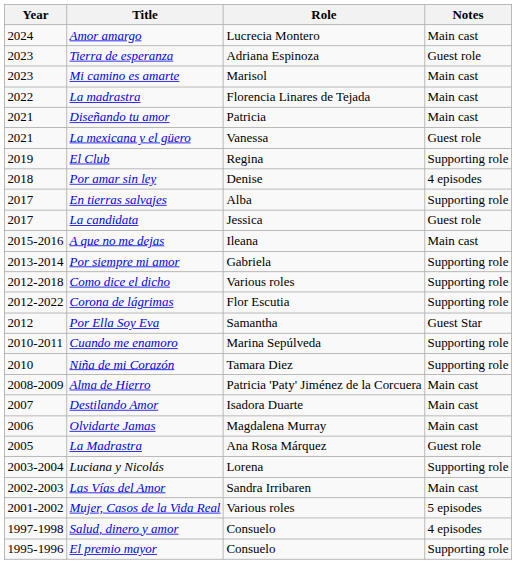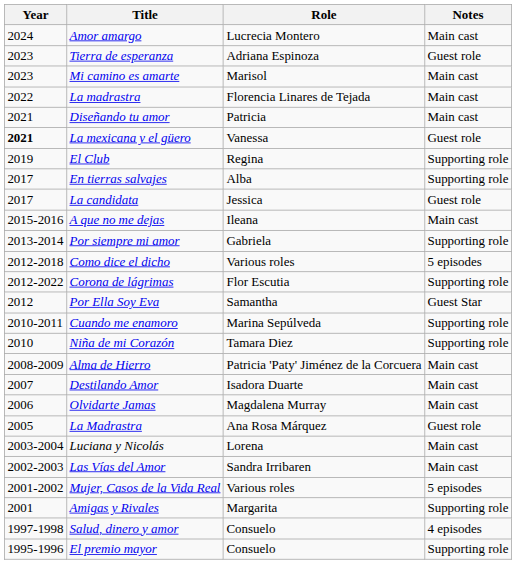 <table class="wikitable">
 <tr>
 <th>Year</th>
 <th>Title</th>
 <th>Role</th>
 <th>Notes</th>
 </tr>
 <tr>
 <td>2024</td>
 <td><em><a href='#'>Amor amargo</a></em></td>
 <td>Lucrecia Montero</td>
 <td>Main cast</td>
 </tr>
 <tr>
 <td>2023</td>
 <td><em><a href='#'>Tierra de esperanza</a></em></td>
 <td>Adriana Espinoza</td>
 <td>Guest role</td>
 </tr>
 <tr>
 <td>2023</td>
 <td><em><a href='#'>Mi camino es amarte</a></em></td>
 <td>Marisol</td>
 <td>Main cast</td>
 </tr>
 <tr>
 <td>2022</td>
 <td><em><a href='#'>La madrastra</a></em></td>
 <td>Florencia Linares de Tejada</td>
 <td>Main cast</td>
 </tr>
 <tr>
 <td>2021</td>
 <td><em><a href='#'>Diseñando tu amor</a></em></td>
 <td>Patricia</td>
 <td>Main cast</td>
 </tr>
 <tr>
-<td>2021</td>
+<td><strong>2021</strong></td>
 <td><em><a href='#'>La mexicana y el güero</a></em></td>
 <td>Vanessa</td>
 <td>Guest role</td>
 </tr>
 <tr>
 <td>2019</td>
 <td><em><a href='#'>El Club</a></em></td>
 <td>Regina</td>
 <td>Supporting role</td>
-</tr>
-<tr>
-<td>2018</td>
-<td><em><a href='#'>Por amar sin ley</a></em></td>
-<td>Denise</td>
-<td>4 episodes</td>
 </tr>
 <tr>
 <td>2017</td>
 <td><em><a href='#'>En tierras salvajes</a></em></td>
 <td>Alba</td>
 <td>Supporting role</td>
 </tr>
 <tr>
 <td>2017</td>
 <td><em><a href='#'>La candidata</a></em></td>
 <td>Jessica</td>
 <td>Guest role</td>
 </tr>
 <tr>
 <td>2015-2016</td>
 <td><em><a href='#'>A que no me dejas</a></em></td>
 <td>Ileana</td>
 <td>Main cast</td>
 </tr>
 <tr>
 <td>2013-2014</td>
 <td><em><a href='#'>Por siempre mi amor</a></em></td>
 <td>Gabriela</td>
 <td>Supporting role</td>
 </tr>
 <tr>
 <td>2012-2018</td>
 <td><em><a href='#'>Como dice el dicho</a></em></td>
 <td>Various roles</td>
-<td>Supporting role</td>
+<td>5 episodes</td>
 </tr>
 <tr>
 <td>2012-2022</td>
 <td><em><a href='#'>Corona de lágrimas</a></em></td>
 <td>Flor Escutia</td>
 <td>Supporting role</td>
 </tr>
 <tr>
 <td>2012</td>
 <td><em><a href='#'>Por Ella Soy Eva</a></em></td>
 <td>Samantha</td>
 <td>Guest Star</td>
 </tr>
 <tr>
 <td>2010-2011</td>
 <td><em><a href='#'>Cuando me enamoro</a></em></td>
 <td>Marina Sepúlveda</td>
 <td>Supporting role</td>
 </tr>
 <tr>
 <td>2010</td>
 <td><em><a href='#'>Niña de mi Corazón</a></em></td>
 <td>Tamara Diez</td>
 <td>Supporting role</td>
 </tr>
 <tr>
 <td>2008-2009</td>
 <td><em><a href='#'>Alma de Hierro</a></em></td>
 <td>Patricia 'Paty' Jiménez de la Corcuera</td>
 <td>Main cast</td>
 </tr>
 <tr>
 <td>2007</td>
 <td><em><a href='#'>Destilando Amor</a></em></td>
 <td>Isadora Duarte</td>
 <td>Main cast</td>
 </tr>
 <tr>
 <td>2006</td>
 <td><em><a href='#'>Olvidarte Jamas</a></em></td>
 <td>Magdalena Murray</td>
 <td>Main cast</td>
 </tr>
 <tr>
 <td>2005</td>
 <td><em><a href='#'>La Madrastra</a></em></td>
 <td>Ana Rosa Márquez</td>
 <td>Guest role</td>
 </tr>
 <tr>
 <td>2003-2004</td>
 <td><em>Luciana y Nicolás</em></td>
 <td>Lorena</td>
-<td>Supporting role</td>
+<td>Main cast</td>
 </tr>
 <tr>
 <td>2002-2003</td>
 <td><em><a href='#'>Las Vías del Amor</a></em></td>
 <td>Sandra Irribaren</td>
 <td>Main cast</td>
 </tr>
 <tr>
 <td>2001-2002</td>
 <td><em><a href='#'>Mujer, Casos de la Vida Real</a></em></td>
 <td>Various roles</td>
 <td>5 episodes</td>
 </tr>
 <tr>
+<td>2001</td>
+<td><em><a href='#'>Amigas y Rivales</a></em></td>
+<td>Margarita</td>
+<td>Supporting role</td>
+</tr>
+<tr>
 <td>1997-1998</td>
 <td><em><a href='#'>Salud, dinero y amor</a></em></td>
 <td>Consuelo</td>
 <td>4 episodes</td>
 </tr>
 <tr>
 <td>1995-1996</td>
 <td><em><a href='#'>El premio mayor</a></em></td>
 <td>Consuelo</td>
 <td>Supporting role</td>
 </tr>
 </table>
